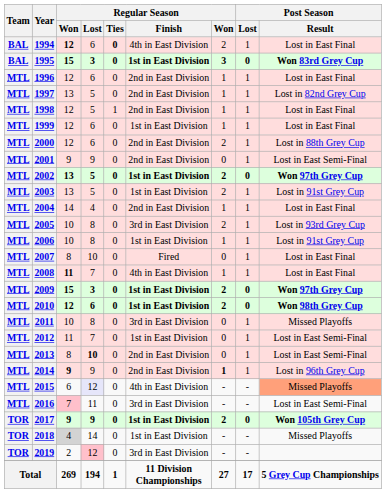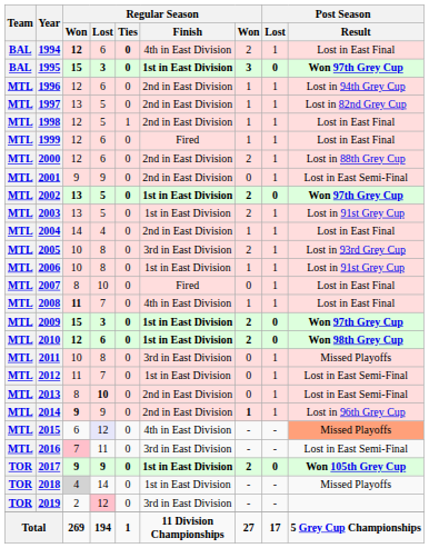 <table class="wikitable" style="font-size: 95%; text-align:center;">
 <tr>
 <th rowspan="2">Team</th>
 <th rowspan="2">Year</th>
 <th colspan="5">Regular Season</th>
 <th colspan="4">Post Season</th>
 </tr>
 <tr>
 <th>Won</th>
 <th>Lost</th>
 <th>Ties</th>
 <th>Finish</th>
 <th>Won</th>
 <th>Lost</th>
 <th>Result</th>
 </tr>
 <tr ! style="background:#fdd;">
 <th><a href='#'>BAL</a></th>
 <th><a href='#'>1994</a></th>
 <td><strong>12</strong></td>
 <td>6</td>
 <td><strong>0</strong></td>
 <td>4th in East Division</td>
 <td>2</td>
 <td>1</td>
 <td>Lost in East Final</td>
 </tr>
 <tr ! style="background:#dfd;">
 <th><a href='#'>BAL</a></th>
 <th><a href='#'>1995</a></th>
 <td><strong>15</strong></td>
 <td><strong>3</strong></td>
 <td><strong>0</strong></td>
 <td><strong>1st in East Division</strong></td>
 <td><strong>3</strong></td>
 <td><strong>0</strong></td>
-<td><strong>Won <a href='#'>83rd Grey Cup</a></strong></td>
+<td><strong>Won <a href='#'>97th Grey Cup</a></strong></td>
 </tr>
 <tr ! style="background:#fdd;">
 <th><a href='#'>MTL</a></th>
 <th><a href='#'>1996</a></th>
 <td>12</td>
 <td>6</td>
 <td>0</td>
 <td>2nd in East Division</td>
 <td>1</td>
 <td>1</td>
-<td>Lost in East Final</td>
+<td>Lost in <a href='#'>94th Grey Cup</a></td>
 </tr>
 <tr ! style="background:#fdd;">
 <th><a href='#'>MTL</a></th>
 <th><a href='#'>1997</a></th>
 <td>13</td>
 <td>5</td>
 <td>0</td>
 <td>2nd in East Division</td>
 <td>1</td>
 <td>1</td>
 <td>Lost in <a href='#'>82nd Grey Cup</a></td>
 </tr>
 <tr ! style="background:#fdd;">
 <th><a href='#'>MTL</a></th>
 <th><a href='#'>1998</a></th>
 <td>12</td>
 <td>5</td>
 <td>1</td>
 <td>2nd in East Division</td>
 <td>1</td>
 <td>1</td>
 <td>Lost in East Final</td>
 </tr>
 <tr ! style="background:#fdd;">
 <th><a href='#'>MTL</a></th>
 <th><a href='#'>1999</a></th>
 <td>12</td>
 <td>6</td>
 <td>0</td>
-<td>1st in East Division</td>
+<td>Fired</td>
 <td>1</td>
 <td>1</td>
 <td>Lost in East Final</td>
 </tr>
 <tr ! style="background:#fdd;">
 <th><a href='#'>MTL</a></th>
 <th><a href='#'>2000</a></th>
 <td>12</td>
 <td>6</td>
 <td>0</td>
 <td>2nd in East Division</td>
 <td>2</td>
 <td>1</td>
 <td>Lost in <a href='#'>88th Grey Cup</a></td>
 </tr>
 <tr ! style="background:#fdd;">
 <th><a href='#'>MTL</a></th>
 <th><a href='#'>2001</a></th>
 <td>9</td>
 <td>9</td>
 <td>0</td>
 <td>2nd in East Division</td>
 <td>0</td>
 <td>1</td>
 <td>Lost in East Semi-Final</td>
 </tr>
 <tr style="background:#dfd;">
 <th><a href='#'>MTL</a></th>
 <th><a href='#'>2002</a></th>
 <td><strong>13</strong></td>
 <td><strong>5</strong></td>
 <td><strong>0</strong></td>
 <td><strong>1st in East Division</strong></td>
 <td><strong>2</strong></td>
 <td><strong>0</strong></td>
 <td><strong>Won <a href='#'>97th Grey Cup</a></strong></td>
 </tr>
 <tr ! style="background:#fdd;">
 <th><a href='#'>MTL</a></th>
 <th><a href='#'>2003</a></th>
 <td>13</td>
 <td>5</td>
 <td>0</td>
 <td>1st in East Division</td>
 <td>2</td>
 <td>1</td>
 <td>Lost in <a href='#'>91st Grey Cup</a></td>
 </tr>
 <tr ! style="background:#fdd;">
 <th><a href='#'>MTL</a></th>
 <th><a href='#'>2004</a></th>
 <td>14</td>
 <td>4</td>
 <td>0</td>
 <td>2nd in East Division</td>
 <td>1</td>
 <td>1</td>
 <td>Lost in East Final</td>
 </tr>
 <tr ! style="background:#fdd;">
 <th><a href='#'>MTL</a></th>
 <th><a href='#'>2005</a></th>
 <td>10</td>
 <td>8</td>
 <td>0</td>
 <td>3rd in East Division</td>
 <td>2</td>
 <td>1</td>
 <td>Lost in <a href='#'>93rd Grey Cup</a></td>
 </tr>
 <tr ! style="background:#fdd;">
 <th><a href='#'>MTL</a></th>
 <th><a href='#'>2006</a></th>
 <td>10</td>
 <td>8</td>
 <td>0</td>
 <td>1st in East Division</td>
 <td>1</td>
 <td>1</td>
 <td>Lost in <a href='#'>91st Grey Cup</a></td>
 </tr>
 <tr ! style="background:#fdd;">
 <th><a href='#'>MTL</a></th>
 <th><a href='#'>2007</a></th>
 <td>8</td>
 <td>10</td>
 <td>0</td>
 <td>Fired</td>
 <td>0</td>
 <td>1</td>
 <td>Lost in East Final</td>
 </tr>
 <tr ! style="background:#fdd;">
 <th><a href='#'>MTL</a></th>
 <th><a href='#'>2008</a></th>
 <td><strong>11</strong></td>
 <td>7</td>
 <td>0</td>
 <td>4th in East Division</td>
 <td>1</td>
 <td>1</td>
 <td>Lost in East Final</td>
 </tr>
 <tr style="background:#dfd;">
 <th><a href='#'>MTL</a></th>
 <th><a href='#'>2009</a></th>
 <td><strong>15</strong></td>
 <td><strong>3</strong></td>
 <td><strong>0</strong></td>
 <td><strong>1st in East Division</strong></td>
 <td><strong>2</strong></td>
 <td><strong>0</strong></td>
 <td><strong>Won <a href='#'>97th Grey Cup</a></strong></td>
 </tr>
 <tr style="background:#dfd;">
 <th><a href='#'>MTL</a></th>
 <th><a href='#'>2010</a></th>
 <td><strong>12</strong></td>
 <td><strong>6</strong></td>
 <td><strong>0</strong></td>
 <td><strong>1st in East Division</strong></td>
 <td><strong>2</strong></td>
 <td><strong>0</strong></td>
 <td><strong>Won <a href='#'>98th Grey Cup</a></strong></td>
 </tr>
 <tr style="background:#fdd;">
 <th><a href='#'>MTL</a></th>
 <th><a href='#'>2011</a></th>
 <td>10</td>
 <td>8</td>
 <td>0</td>
 <td>3rd in East Division</td>
 <td>0</td>
 <td>1</td>
 <td>Missed Playoffs</td>
 </tr>
 <tr ! style="background:#fdd;">
 <th><a href='#'>MTL</a></th>
 <th><a href='#'>2012</a></th>
 <td>11</td>
 <td>7</td>
 <td>0</td>
 <td>1st in East Division</td>
 <td>0</td>
 <td>1</td>
 <td>Lost in East Semi-Final</td>
 </tr>
 <tr ! style="background:#fdd;">
 <th><a href='#'>MTL</a></th>
 <th><a href='#'>2013</a></th>
 <td>8</td>
 <td><strong>10</strong></td>
 <td>0</td>
 <td>2nd in East Division</td>
 <td>0</td>
 <td>1</td>
 <td>Lost in East Semi-Final</td>
 </tr>
 <tr style="background:#fdd;">
 <th><a href='#'>MTL</a></th>
 <th><a href='#'>2014</a></th>
 <td><strong>9</strong></td>
 <td>9</td>
 <td>0</td>
 <td>2nd in East Division</td>
 <td><strong>1</strong></td>
 <td>1</td>
 <td>Lost in <a href='#'>96th Grey Cup</a></td>
 </tr>
 <tr !>
 <th><a href='#'>MTL</a></th>
 <th><a href='#'>2015</a></th>
 <td>6</td>
 <td style="background: lavender;">12</td>
 <td>0</td>
 <td>4th in East Division</td>
 <td>-</td>
 <td>-</td>
 <td style="background: lightsalmon;">Missed Playoffs</td>
 </tr>
 <tr>
 <th><a href='#'>MTL</a></th>
 <th><a href='#'>2016</a></th>
 <td style="background: pink;">7</td>
 <td>11</td>
 <td>0</td>
 <td>3rd in East Division</td>
 <td>-</td>
 <td>-</td>
 <td>Lost in East Semi-Final</td>
 </tr>
 <tr style="background:#dfd;">
 <th><a href='#'>TOR</a></th>
 <th><a href='#'>2017</a></th>
 <td><strong>9</strong></td>
 <td><strong>9</strong></td>
 <td><strong>0</strong></td>
 <td><strong>1st in East Division</strong></td>
 <td><strong>2</strong></td>
 <td><strong>0</strong></td>
 <td><strong>Won <a href='#'>105th Grey Cup</a></strong></td>
 </tr>
 <tr>
 <th><a href='#'>TOR</a></th>
 <th><a href='#'>2018</a></th>
 <td style="background: lightgrey;">4</td>
 <td>14</td>
 <td>0</td>
 <td>1st in East Division</td>
 <td>-</td>
 <td>-</td>
 <td>Missed Playoffs</td>
 </tr>
 <tr>
 <th><a href='#'>TOR</a></th>
 <th><a href='#'>2019</a></th>
 <td>2</td>
 <td style="background: pink;">12</td>
 <td>0</td>
 <td>3rd in East Division</td>
 <td>-</td>
 <td>-</td>
 <td></td>
 </tr>
 <tr>
 </tr>
 <tr>
 <th colspan="2"><strong>Total</strong></th>
 <td><strong>269</strong></td>
 <td><strong>194</strong></td>
 <td><strong>1</strong></td>
 <td><strong>11 Division<br>Championships</strong></td>
 <td><strong>27</strong></td>
 <td><strong>17</strong></td>
 <td><strong>5 <a href='#'>Grey Cup</a> Championships</strong></td>
 </tr>
 </table>
